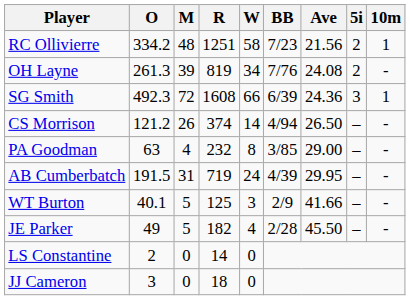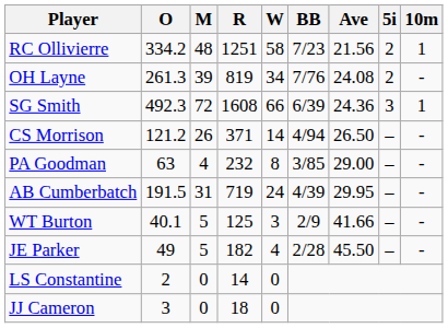 <table class="wikitable" style="text-align: center;">
 <tr>
 <th align=left>Player</th>
 <th>O</th>
 <th>M</th>
 <th>R</th>
 <th>W</th>
 <th>BB</th>
 <th>Ave</th>
 <th>5i</th>
 <th>10m</th>
 </tr>
 <tr>
 <td align=left><a href='#'>RC Ollivierre</a></td>
 <td>334.2</td>
 <td>48</td>
 <td>1251</td>
 <td>58</td>
 <td>7/23</td>
 <td>21.56</td>
 <td>2</td>
 <td>1</td>
 </tr>
 <tr>
 <td align=left><a href='#'>OH Layne</a></td>
 <td>261.3</td>
 <td>39</td>
 <td>819</td>
 <td>34</td>
 <td>7/76</td>
 <td>24.08</td>
 <td>2</td>
 <td>-</td>
 </tr>
 <tr>
 <td align=left><a href='#'>SG Smith</a></td>
 <td>492.3</td>
 <td>72</td>
 <td>1608</td>
 <td>66</td>
 <td>6/39</td>
 <td>24.36</td>
 <td>3</td>
 <td>1</td>
 </tr>
 <tr>
 <td align=left><a href='#'>CS Morrison</a></td>
 <td>121.2</td>
 <td>26</td>
-<td>374</td>
+<td>371</td>
 <td>14</td>
 <td>4/94</td>
 <td>26.50</td>
 <td>–</td>
 <td>-</td>
 </tr>
 <tr>
 <td align=left><a href='#'>PA Goodman</a></td>
 <td>63</td>
 <td>4</td>
 <td>232</td>
 <td>8</td>
 <td>3/85</td>
 <td>29.00</td>
 <td>–</td>
 <td>-</td>
 </tr>
 <tr>
 <td align=left><a href='#'>AB Cumberbatch</a></td>
 <td>191.5</td>
 <td>31</td>
 <td>719</td>
 <td>24</td>
 <td>4/39</td>
 <td>29.95</td>
 <td>–</td>
 <td>-</td>
 </tr>
 <tr>
 <td align=left><a href='#'>WT Burton</a></td>
 <td>40.1</td>
 <td>5</td>
 <td>125</td>
 <td>3</td>
 <td>2/9</td>
 <td>41.66</td>
 <td>–</td>
 <td>-</td>
 </tr>
 <tr>
 <td align=left><a href='#'>JE Parker</a></td>
 <td>49</td>
 <td>5</td>
 <td>182</td>
 <td>4</td>
 <td>2/28</td>
 <td>45.50</td>
 <td>–</td>
 <td>-</td>
 </tr>
 <tr>
 <td align=left><a href='#'>LS Constantine</a></td>
 <td>2</td>
 <td>0</td>
 <td>14</td>
 <td>0</td>
 <td colspan=4></td>
 </tr>
 <tr>
 <td align=left><a href='#'>JJ Cameron</a></td>
 <td>3</td>
 <td>0</td>
 <td>18</td>
 <td>0</td>
 <td colspan=4></td>
 </tr>
 </table>
